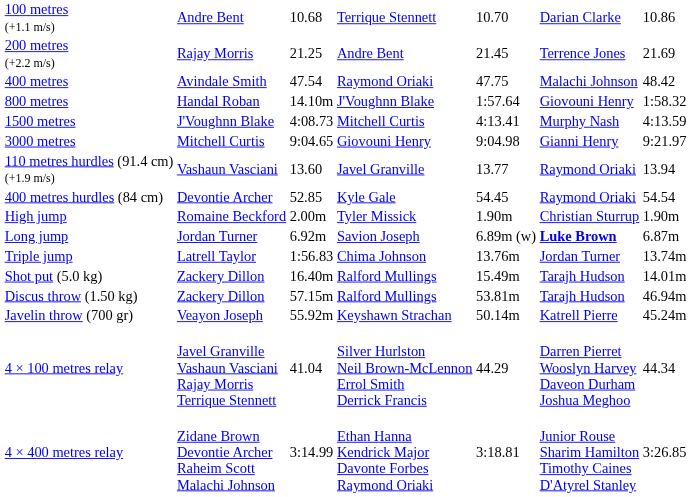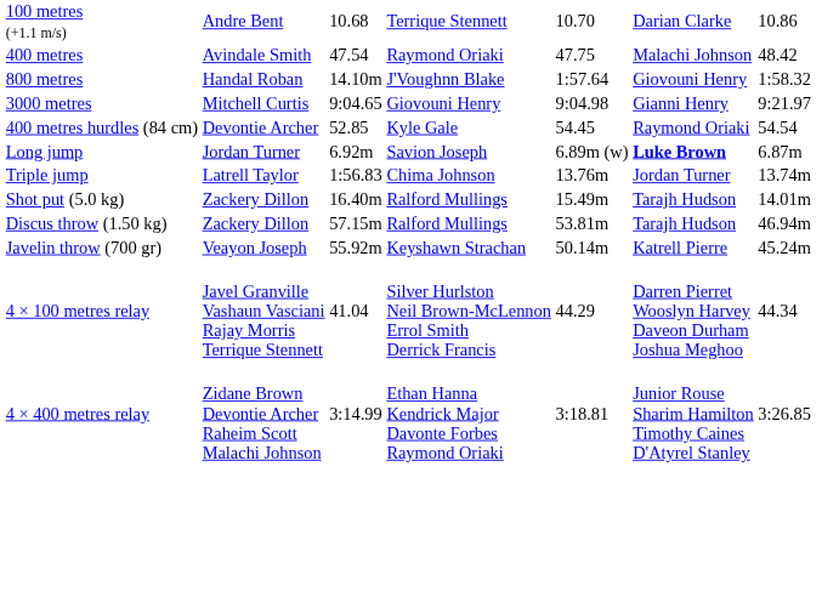 <table>
 <tr>
 <td><a href='#'>100 metres</a> <br> <small>(+1.1 m/s)</small></td>
 <td align=left><a href='#'>Andre Bent</a> <br> </td>
 <td>10.68</td>
 <td align=left><a href='#'>Terrique Stennett</a> <br> </td>
 <td>10.70</td>
 <td align=left><a href='#'>Darian Clarke</a> <br> </td>
 <td>10.86</td>
-</tr>
-<tr>
-<td><a href='#'>200 metres</a> <br> <small>(+2.2 m/s)</small></td>
-<td align=left><a href='#'>Rajay Morris</a> <br> </td>
-<td>21.25</td>
-<td align=left><a href='#'>Andre Bent</a> <br> </td>
-<td>21.45</td>
-<td align=left><a href='#'>Terrence Jones</a> <br> </td>
-<td>21.69</td>
 </tr>
 <tr>
 <td><a href='#'>400 metres</a></td>
 <td align=left><a href='#'>Avindale Smith</a> <br> </td>
 <td>47.54</td>
 <td align=left><a href='#'>Raymond Oriaki</a> <br> </td>
 <td>47.75</td>
 <td align=left><a href='#'>Malachi Johnson</a> <br> </td>
 <td>48.42</td>
 </tr>
 <tr>
 <td><a href='#'>800 metres</a></td>
 <td align=left><a href='#'>Handal Roban</a> <br> </td>
 <td>14.10m</td>
 <td align=left><a href='#'>J'Voughnn Blake</a> <br> </td>
 <td>1:57.64</td>
 <td align=left><a href='#'>Giovouni Henry</a> <br> </td>
 <td>1:58.32</td>
 </tr>
 <tr>
-<td><a href='#'>1500 metres</a></td>
-<td align=left><a href='#'>J'Voughnn Blake</a> <br> </td>
-<td>4:08.73</td>
-<td align=left><a href='#'>Mitchell Curtis</a> <br> </td>
-<td>4:13.41</td>
-<td align=left><a href='#'>Murphy Nash</a> <br> </td>
-<td>4:13.59</td>
-</tr>
-<tr>
 <td><a href='#'>3000 metres</a></td>
 <td align=left><a href='#'>Mitchell Curtis</a> <br> </td>
 <td>9:04.65</td>
 <td align=left><a href='#'>Giovouni Henry</a> <br> </td>
 <td>9:04.98</td>
 <td align=left><a href='#'>Gianni Henry</a> <br> </td>
 <td>9:21.97</td>
 </tr>
 <tr>
-<td><a href='#'>110 metres hurdles</a> (91.4 cm) <br> <small>(+1.9 m/s)</small></td>
-<td align=left><a href='#'>Vashaun Vasciani</a> <br> </td>
-<td>13.60</td>
-<td align=left><a href='#'>Javel Granville</a> <br> </td>
-<td>13.77</td>
-<td align=left><a href='#'>Raymond Oriaki</a> <br> </td>
-<td>13.94</td>
-</tr>
-<tr>
 <td><a href='#'>400 metres hurdles</a> (84 cm)</td>
 <td align=left><a href='#'>Devontie Archer</a> <br> </td>
 <td>52.85</td>
 <td align=left><a href='#'>Kyle Gale</a> <br> </td>
 <td>54.45</td>
 <td align=left><a href='#'>Raymond Oriaki</a> <br> </td>
 <td>54.54</td>
-</tr>
-<tr>
-<td><a href='#'>High jump</a></td>
-<td align=left><a href='#'>Romaine Beckford</a> <br> </td>
-<td>2.00m</td>
-<td align=left><a href='#'>Tyler Missick</a> <br> </td>
-<td>1.90m</td>
-<td align=left><a href='#'>Christian Sturrup</a> <br> </td>
-<td>1.90m</td>
 </tr>
 <tr>
 <td><a href='#'>Long jump</a></td>
 <td align=left><a href='#'>Jordan Turner</a> <br> </td>
 <td>6.92m</td>
 <td align=left><a href='#'>Savion Joseph</a> <br> </td>
 <td>6.89m (w)</td>
 <td align=left><strong><a href='#'>Luke Brown</a> <br> </strong></td>
 <td>6.87m</td>
 </tr>
 <tr>
 <td><a href='#'>Triple jump</a></td>
 <td align=left><a href='#'>Latrell Taylor</a> <br> </td>
 <td>1:56.83</td>
 <td align=left><a href='#'>Chima Johnson</a> <br> </td>
 <td>13.76m</td>
 <td align=left><a href='#'>Jordan Turner</a> <br> </td>
 <td>13.74m</td>
 </tr>
 <tr>
 <td><a href='#'>Shot put</a> (5.0 kg)</td>
 <td align=left><a href='#'>Zackery Dillon</a> <br> </td>
 <td>16.40m</td>
 <td align=left><a href='#'>Ralford Mullings</a> <br> </td>
 <td>15.49m</td>
 <td align=left><a href='#'>Tarajh Hudson</a> <br> </td>
 <td>14.01m</td>
 </tr>
 <tr>
 <td><a href='#'>Discus throw</a> (1.50 kg)</td>
 <td align=left><a href='#'>Zackery Dillon</a> <br> </td>
 <td>57.15m</td>
 <td align=left><a href='#'>Ralford Mullings</a> <br> </td>
 <td>53.81m</td>
 <td align=left><a href='#'>Tarajh Hudson</a> <br> </td>
 <td>46.94m</td>
 </tr>
 <tr>
 <td><a href='#'>Javelin throw</a> (700 gr)</td>
 <td align=left><a href='#'>Veayon Joseph</a> <br> </td>
 <td>55.92m</td>
 <td align=left><a href='#'>Keyshawn Strachan</a> <br> </td>
 <td>50.14m</td>
 <td align=left><a href='#'>Katrell Pierre</a> <br> </td>
 <td>45.24m</td>
 </tr>
 <tr>
 <td><a href='#'>4 × 100 metres relay</a></td>
 <td align=left> <br> <a href='#'>Javel Granville</a> <br> <a href='#'>Vashaun Vasciani</a> <br> <a href='#'>Rajay Morris</a> <br> <a href='#'>Terrique Stennett</a></td>
 <td>41.04</td>
 <td align=left> <br> <a href='#'>Silver Hurlston</a> <br> <a href='#'>Neil Brown-McLennon</a> <br> <a href='#'>Errol Smith</a> <br> <a href='#'>Derrick Francis</a></td>
 <td>44.29</td>
 <td align=left> <br> <a href='#'>Darren Pierret</a> <br> <a href='#'>Wooslyn Harvey</a> <br> <a href='#'>Daveon Durham</a> <br> <a href='#'>Joshua Meghoo</a></td>
 <td>44.34</td>
 </tr>
 <tr>
 <td><a href='#'>4 × 400 metres relay</a></td>
 <td align=left> <br> <a href='#'>Zidane Brown</a> <br> <a href='#'>Devontie Archer</a> <br> <a href='#'>Raheim Scott</a> <br> <a href='#'>Malachi Johnson</a></td>
 <td>3:14.99</td>
 <td align=left> <br> <a href='#'>Ethan Hanna</a> <br> <a href='#'>Kendrick Major</a> <br> <a href='#'>Davonte Forbes</a> <br> <a href='#'>Raymond Oriaki</a></td>
 <td>3:18.81</td>
 <td align=left> <br> <a href='#'>Junior Rouse</a> <br> <a href='#'>Sharim Hamilton</a> <br> <a href='#'>Timothy Caines</a> <br> <a href='#'>D'Atyrel Stanley</a></td>
 <td>3:26.85</td>
 </tr>
 </table>
